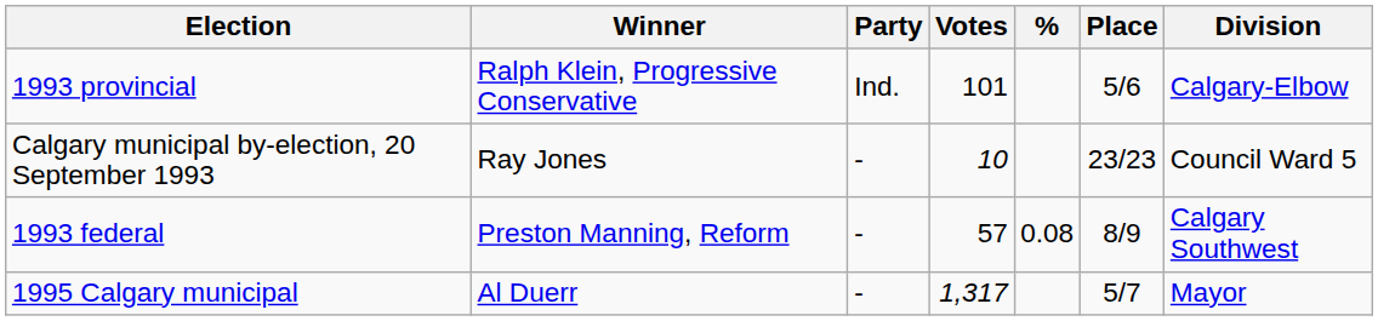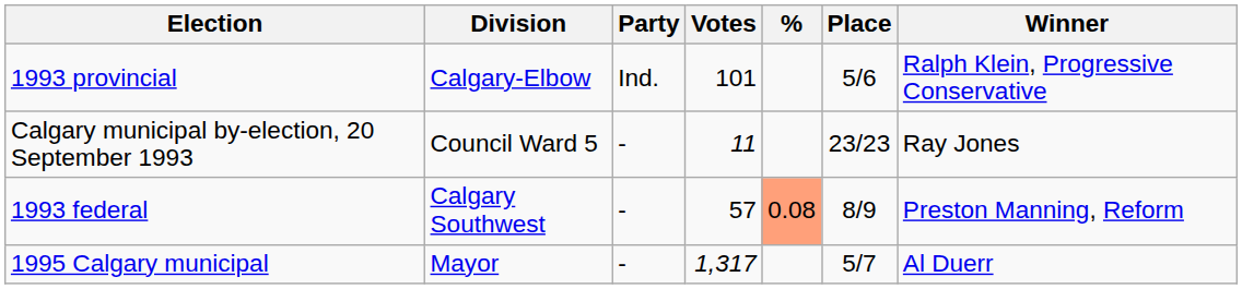 <table class="wikitable" width="800">
 <tr>
 <th align="left">Election</th>
-<th align="center">Winner</th>
+<th align="left">Division</th>
 <th align="left">Party</th>
 <th align="right">Votes</th>
 <th align="right">%</th>
 <th align="center">Place</th>
-<th align="left">Division</th>
+<th align="center">Winner</th>
 </tr>
 <tr>
 <td align="left"><a href='#'>1993 provincial</a></td>
-<td align="left"><a href='#'>Ralph Klein</a>, <a href='#'>Progressive Conservative</a></td>
+<td align="left"><a href='#'>Calgary-Elbow</a></td>
 <td align="left">Ind.</td>
 <td align="right">101</td>
 <td align="right"></td>
 <td align="center">5/6</td>
-<td align="left"><a href='#'>Calgary-Elbow</a></td>
+<td align="left"><a href='#'>Ralph Klein</a>, <a href='#'>Progressive Conservative</a></td>
 </tr>
 <tr>
 <td align="left">Calgary municipal by-election, 20 September 1993</td>
-<td align="left">Ray Jones</td>
+<td align="left">Council Ward 5</td>
 <td align="left">-</td>
-<td align="right"><em>10</em></td>
+<td align="right"><em>11</em></td>
 <td align="right"></td>
 <td align="center">23/23</td>
-<td align="left">Council Ward 5</td>
+<td align="left">Ray Jones</td>
 </tr>
 <tr>
 <td align="left"><a href='#'>1993 federal</a></td>
-<td align="left"><a href='#'>Preston Manning</a>, <a href='#'>Reform</a></td>
+<td align="left"><a href='#'>Calgary Southwest</a></td>
 <td align="left">-</td>
 <td align="right">57</td>
-<td align="right">0.08</td>
+<td align="right" style="background: lightsalmon;">0.08</td>
 <td align="center">8/9</td>
-<td align="left"><a href='#'>Calgary Southwest</a></td>
+<td align="left"><a href='#'>Preston Manning</a>, <a href='#'>Reform</a></td>
 </tr>
 <tr>
 <td align="left"><a href='#'>1995 Calgary municipal</a></td>
-<td align="left"><a href='#'>Al Duerr</a></td>
+<td align="left"><a href='#'>Mayor</a></td>
 <td align="left">-</td>
 <td align="right"><em>1,317</em></td>
 <td align="right"></td>
 <td align="center">5/7</td>
-<td align="left"><a href='#'>Mayor</a></td>
+<td align="left"><a href='#'>Al Duerr</a></td>
 </tr>
 </table>
